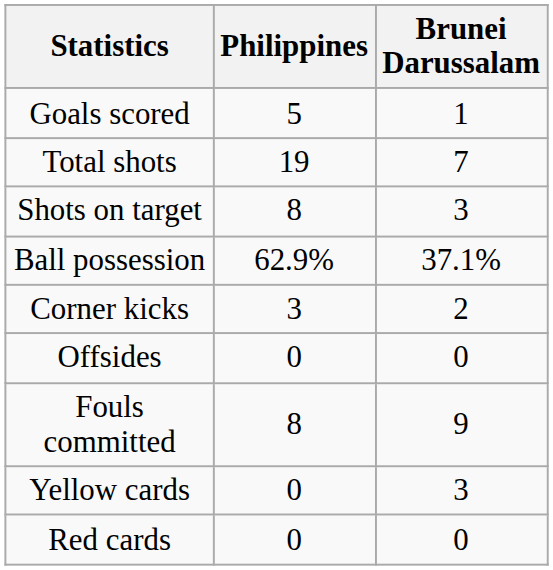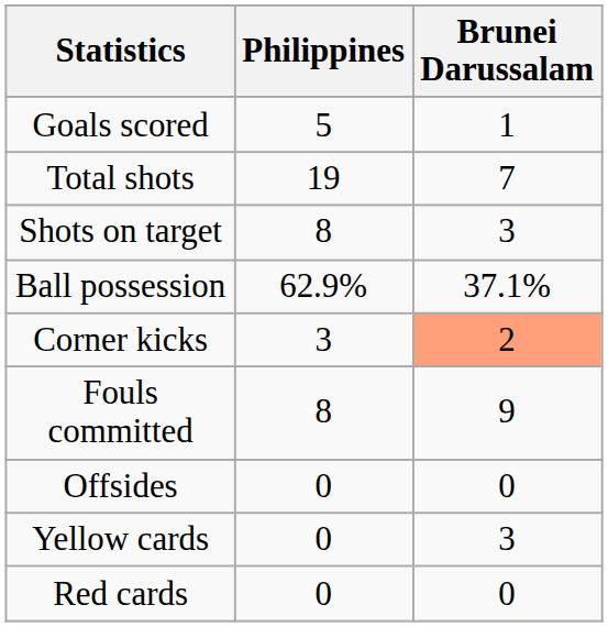 <table class="wikitable" style="text-align:center;margin: auto">
 <tr>
 <th scope=col width=100>Statistics</th>
 <th scope=col width=70>Philippines</th>
 <th scope=col width=70>Brunei Darussalam</th>
 </tr>
 <tr>
 <td>Goals scored</td>
 <td>5</td>
 <td>1</td>
 </tr>
 <tr>
 <td>Total shots</td>
 <td>19</td>
 <td>7</td>
 </tr>
 <tr>
 <td>Shots on target</td>
 <td>8</td>
 <td>3</td>
 </tr>
 <tr>
 <td>Ball possession</td>
 <td>62.9%</td>
 <td>37.1%</td>
 </tr>
 <tr>
 <td>Corner kicks</td>
 <td>3</td>
-<td>2</td>
+<td style="background: lightsalmon;">2</td>
+</tr>
+<tr>
+<td>Fouls committed</td>
+<td>8</td>
+<td>9</td>
 </tr>
 <tr>
 <td>Offsides</td>
 <td>0</td>
 <td>0</td>
-</tr>
-<tr>
-<td>Fouls committed</td>
-<td>8</td>
-<td>9</td>
 </tr>
 <tr>
 <td>Yellow cards</td>
 <td>0</td>
 <td>3</td>
 </tr>
 <tr>
 <td>Red cards</td>
 <td>0</td>
 <td>0</td>
 </tr>
 </table>
